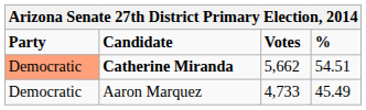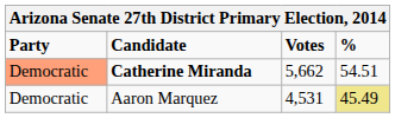 <table class="wikitable">
 <tr>
 <th colspan="4">Arizona Senate 27th District Primary Election, 2014</th>
 </tr>
 <tr>
 <td><strong>Party</strong></td>
 <td><strong>Candidate</strong></td>
 <td><strong>Votes</strong></td>
 <td><strong>%</strong></td>
 </tr>
 <tr>
 <td style="background: lightsalmon;">Democratic</td>
 <td><strong>Catherine Miranda </strong></td>
 <td>5,662</td>
 <td>54.51</td>
 </tr>
 <tr>
 <td>Democratic</td>
 <td>Aaron Marquez</td>
-<td>4,733</td>
-<td>45.49</td>
+<td>4,531</td>
+<td style="background: khaki;">45.49</td>
 </tr>
 </table>
